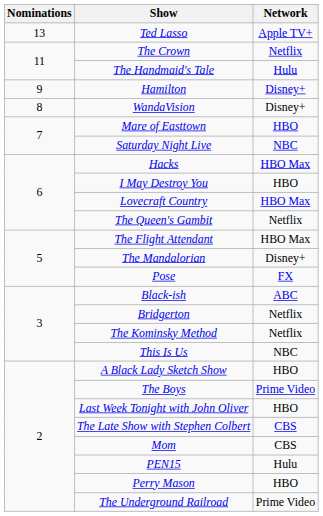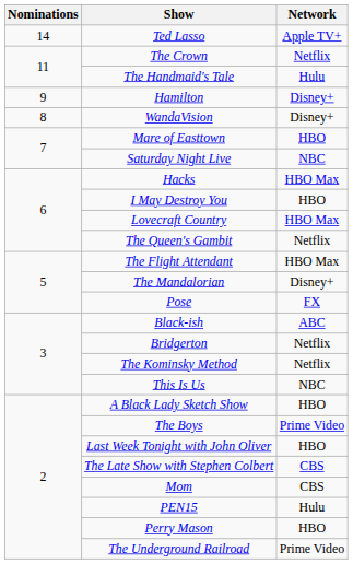 <table class="wikitable sortable" style="text-align: center; max-width:29em">
 <tr>
 <th scope="col">Nominations</th>
 <th scope="col">Show</th>
 <th scope="col">Network</th>
 </tr>
 <tr>
-<td scope="row">13</td>
+<td scope="row">14</td>
 <td><em><a href='#'>Ted Lasso</a></em></td>
 <td><a href='#'>Apple TV+</a></td>
 </tr>
 <tr>
 <td scope="row" rowspan="2">11</td>
 <td data-sort-value="Crown"><em><a href='#'>The Crown</a></em></td>
 <td><a href='#'>Netflix</a></td>
 </tr>
 <tr>
 <td data-sort-value="Handmaid's Tale"><em><a href='#'>The Handmaid's Tale</a></em></td>
 <td><a href='#'>Hulu</a></td>
 </tr>
 <tr>
 <td scope="row">9</td>
 <td><em><a href='#'>Hamilton</a></em></td>
 <td><a href='#'>Disney+</a></td>
 </tr>
 <tr>
 <td scope="row">8</td>
 <td><em><a href='#'>WandaVision</a></em></td>
 <td>Disney+</td>
 </tr>
 <tr>
 <td scope="row" rowspan="2">7</td>
 <td><em><a href='#'>Mare of Easttown</a></em></td>
 <td><a href='#'>HBO</a></td>
 </tr>
 <tr>
 <td><em><a href='#'>Saturday Night Live</a></em></td>
 <td><a href='#'>NBC</a></td>
 </tr>
 <tr>
 <td scope="row" rowspan="4">6</td>
 <td><em><a href='#'>Hacks</a></em></td>
 <td><a href='#'>HBO Max</a></td>
 </tr>
 <tr>
 <td><em><a href='#'>I May Destroy You</a></em></td>
 <td>HBO</td>
 </tr>
 <tr>
 <td><em><a href='#'>Lovecraft Country</a></em></td>
 <td><a href='#'>HBO Max</a></td>
 </tr>
 <tr>
 <td data-sort-value="Queen's Gambit"><em><a href='#'>The Queen's Gambit</a></em></td>
 <td>Netflix</td>
 </tr>
 <tr>
 <td scope="row" rowspan="3">5</td>
 <td data-sort-value="Flight Attendant"><em><a href='#'>The Flight Attendant</a></em></td>
 <td>HBO Max</td>
 </tr>
 <tr>
 <td data-sort-value="Mandalorian"><em><a href='#'>The Mandalorian</a></em></td>
 <td>Disney+</td>
 </tr>
 <tr>
 <td><em><a href='#'>Pose</a></em></td>
 <td><a href='#'>FX</a></td>
 </tr>
 <tr>
 <td scope="row" rowspan="4">3</td>
 <td><em><a href='#'>Black-ish</a></em></td>
 <td><a href='#'>ABC</a></td>
 </tr>
 <tr>
 <td><em><a href='#'>Bridgerton</a></em></td>
 <td>Netflix</td>
 </tr>
 <tr>
 <td data-sort-value="Komisky Method"><em><a href='#'>The Kominsky Method</a></em></td>
 <td>Netflix</td>
 </tr>
 <tr>
 <td><em><a href='#'>This Is Us</a></em></td>
 <td>NBC</td>
 </tr>
 <tr>
 <td scope="row" rowspan="8">2</td>
 <td data-sort-value="Black Lady Sketch Show"><em><a href='#'>A Black Lady Sketch Show</a></em></td>
 <td>HBO</td>
 </tr>
 <tr>
 <td data-sort-value="Boys"><em><a href='#'>The Boys</a></em></td>
 <td><a href='#'>Prime Video</a></td>
 </tr>
 <tr>
 <td><em><a href='#'>Last Week Tonight with John Oliver</a></em></td>
 <td>HBO</td>
 </tr>
 <tr>
 <td data-sort-value="Late Show with Stephen Colbert"><em><a href='#'>The Late Show with Stephen Colbert</a></em></td>
 <td><a href='#'>CBS</a></td>
 </tr>
 <tr>
 <td><em><a href='#'>Mom</a></em></td>
 <td>CBS</td>
 </tr>
 <tr>
 <td><em><a href='#'>PEN15</a></em></td>
 <td>Hulu</td>
 </tr>
 <tr>
 <td><em><a href='#'>Perry Mason</a></em></td>
 <td>HBO</td>
 </tr>
 <tr>
 <td data-sort-value="Underground Railroad"><em><a href='#'>The Underground Railroad</a></em></td>
 <td>Prime Video</td>
 </tr>
 </table>
